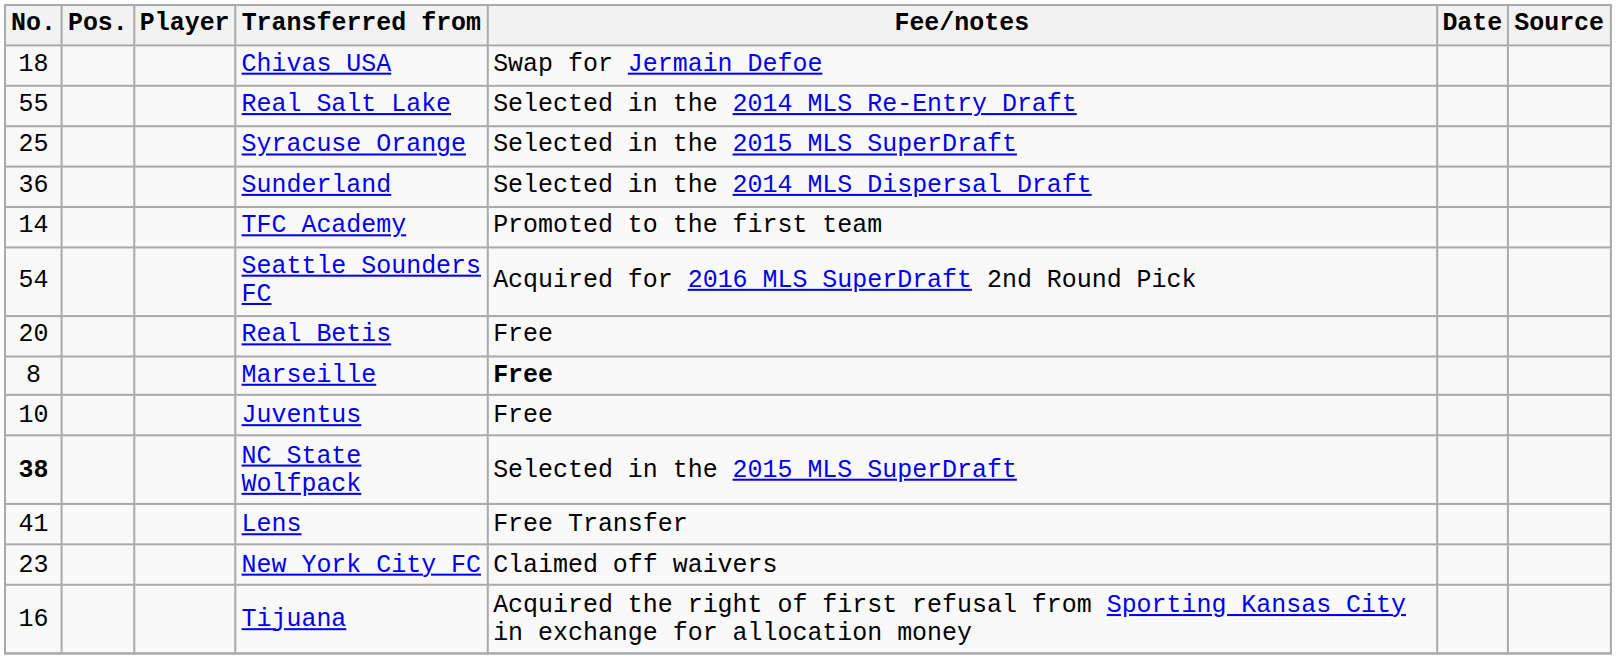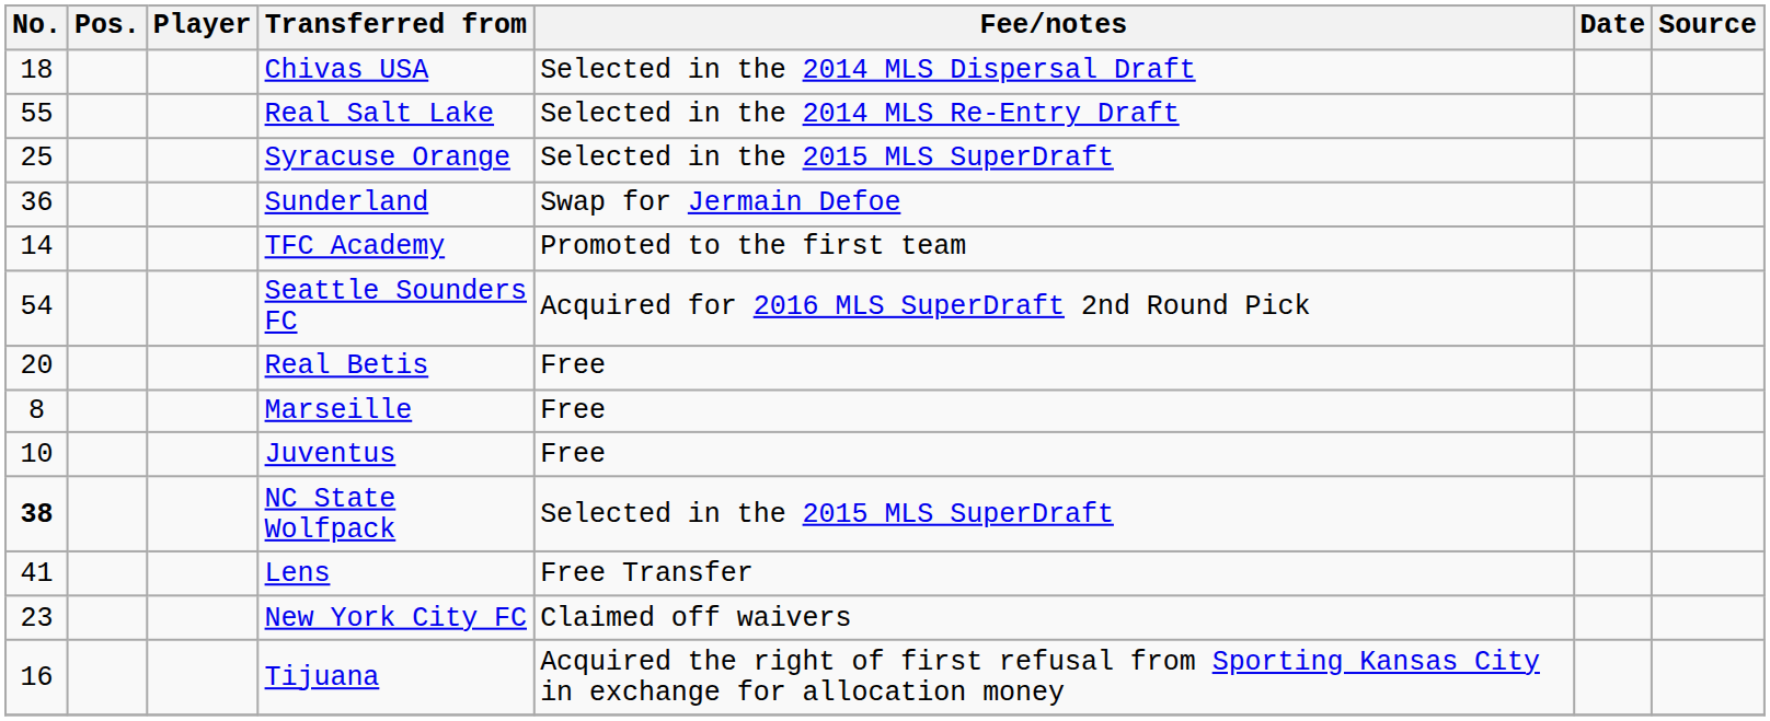 <table class="wikitable sortable" style="width:90%; text-align:center; font-size:95%; text-align:left;">
 <tr>
 <th><strong>No.</strong></th>
 <th><strong>Pos.</strong></th>
 <th><strong>Player</strong></th>
 <th><strong>Transferred from</strong></th>
 <th><strong>Fee/notes</strong></th>
 <th><strong>Date</strong></th>
 <th><strong>Source</strong></th>
 </tr>
 <tr>
 <td align=center>18</td>
 <td align=center></td>
 <td></td>
 <td> <a href='#'>Chivas USA</a></td>
-<td>Swap for <a href='#'>Jermain Defoe</a></td>
+<td>Selected in the <a href='#'>2014 MLS Dispersal Draft</a></td>
 <td></td>
 <td></td>
 </tr>
 <tr>
 <td align=center>55</td>
 <td align=center></td>
 <td></td>
 <td> <a href='#'>Real Salt Lake</a></td>
 <td>Selected in the <a href='#'>2014 MLS Re-Entry Draft</a></td>
 <td></td>
 <td></td>
 </tr>
 <tr>
 <td align=center>25</td>
 <td align=center></td>
 <td></td>
 <td> <a href='#'>Syracuse Orange</a></td>
 <td>Selected in the <a href='#'>2015 MLS SuperDraft</a></td>
 <td></td>
 <td></td>
 </tr>
 <tr>
 <td align=center>36</td>
 <td align=center></td>
 <td></td>
 <td> <a href='#'>Sunderland</a></td>
-<td>Selected in the <a href='#'>2014 MLS Dispersal Draft</a></td>
+<td>Swap for <a href='#'>Jermain Defoe</a></td>
 <td></td>
 <td></td>
 </tr>
 <tr>
 <td align=center>14</td>
 <td align=center></td>
 <td></td>
 <td> <a href='#'>TFC Academy</a></td>
 <td>Promoted to the first team</td>
 <td></td>
 <td></td>
 </tr>
 <tr>
 <td align=center>54</td>
 <td align=center></td>
 <td></td>
 <td> <a href='#'>Seattle Sounders FC</a></td>
 <td>Acquired for <a href='#'>2016 MLS SuperDraft</a> 2nd Round Pick</td>
 <td></td>
 <td></td>
 </tr>
 <tr>
 <td align=center>20</td>
 <td align=center></td>
 <td></td>
 <td> <a href='#'>Real Betis</a></td>
 <td>Free</td>
 <td></td>
 <td></td>
 </tr>
 <tr>
 <td align=center>8</td>
 <td align=center></td>
 <td></td>
 <td> <a href='#'>Marseille</a></td>
-<td><strong>Free</strong></td>
+<td>Free</td>
 <td></td>
 <td></td>
 </tr>
 <tr>
 <td align=center>10</td>
 <td align=center></td>
 <td></td>
 <td> <a href='#'>Juventus</a></td>
 <td>Free</td>
 <td></td>
 <td></td>
 </tr>
 <tr>
 <td align=center><strong>38</strong></td>
 <td align=center></td>
 <td></td>
 <td> <a href='#'>NC State Wolfpack</a></td>
 <td>Selected in the <a href='#'>2015 MLS SuperDraft</a></td>
 <td></td>
 <td></td>
 </tr>
 <tr>
 <td align=center>41</td>
 <td align=center></td>
 <td></td>
 <td> <a href='#'>Lens</a></td>
 <td>Free Transfer</td>
 <td></td>
 <td></td>
 </tr>
 <tr>
 <td align=center>23</td>
 <td align=center></td>
 <td></td>
 <td> <a href='#'>New York City FC</a></td>
 <td>Claimed off waivers</td>
 <td></td>
 <td></td>
 </tr>
 <tr>
 <td align=center>16</td>
 <td align=center></td>
 <td></td>
 <td> <a href='#'>Tijuana</a></td>
 <td>Acquired the right of first refusal from <a href='#'>Sporting Kansas City</a> in exchange for allocation money</td>
 <td></td>
 <td></td>
 </tr>
 <tr>
 </tr>
 </table>
